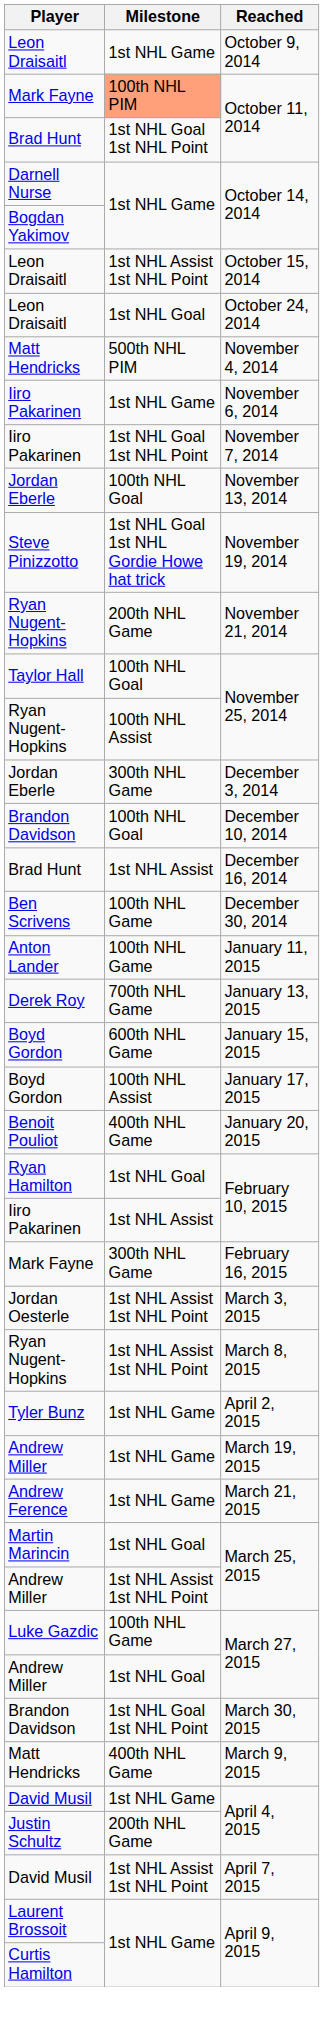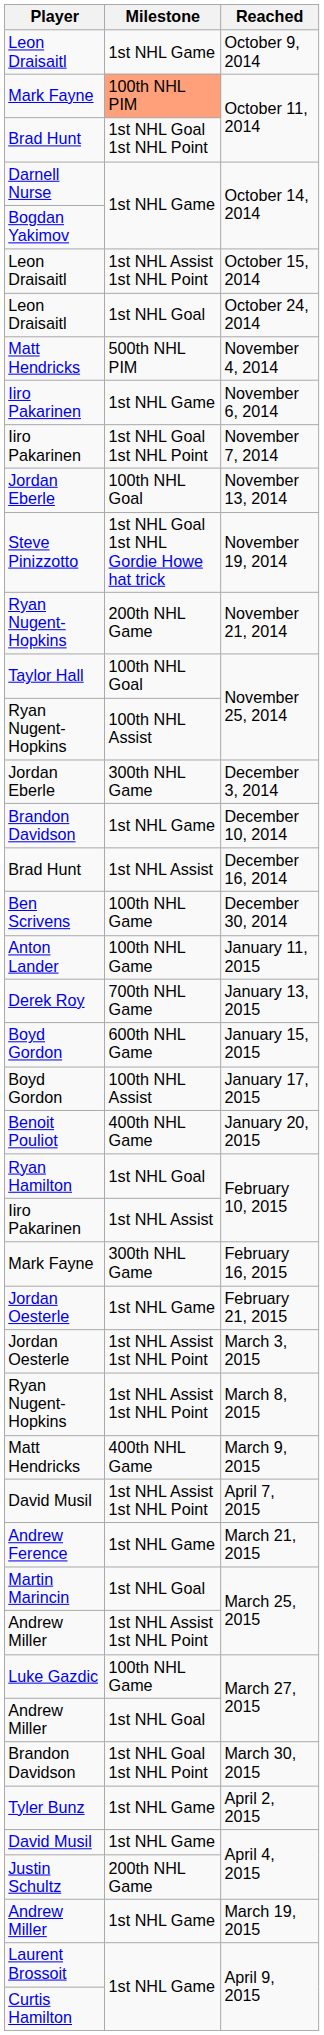 <table class="wikitable" width="50%">
 <tr>
 <th>Player</th>
 <th>Milestone</th>
 <th>Reached</th>
 </tr>
 <tr>
 <td><a href='#'>Leon Draisaitl</a></td>
 <td>1st NHL Game</td>
 <td>October 9, 2014</td>
 </tr>
 <tr>
 <td><a href='#'>Mark Fayne</a></td>
 <td style="background: lightsalmon;">100th NHL PIM</td>
 <td rowspan="2">October 11, 2014</td>
 </tr>
 <tr>
 <td><a href='#'>Brad Hunt</a></td>
 <td>1st NHL Goal<br>1st NHL Point</td>
 </tr>
 <tr>
 <td><a href='#'>Darnell Nurse</a></td>
 <td rowspan="2">1st NHL Game</td>
 <td rowspan="2">October 14, 2014</td>
 </tr>
 <tr>
 <td><a href='#'>Bogdan Yakimov</a></td>
 </tr>
 <tr>
 <td>Leon Draisaitl</td>
 <td>1st NHL Assist<br>1st NHL Point</td>
 <td>October 15, 2014</td>
 </tr>
 <tr>
 <td>Leon Draisaitl</td>
 <td>1st NHL Goal</td>
 <td>October 24, 2014</td>
 </tr>
 <tr>
 <td><a href='#'>Matt Hendricks</a></td>
 <td>500th NHL PIM</td>
 <td>November 4, 2014</td>
 </tr>
 <tr>
 <td><a href='#'>Iiro Pakarinen</a></td>
 <td>1st NHL Game</td>
 <td>November 6, 2014</td>
 </tr>
 <tr>
 <td>Iiro Pakarinen</td>
 <td>1st NHL Goal<br>1st NHL Point</td>
 <td>November 7, 2014</td>
 </tr>
 <tr>
 <td><a href='#'>Jordan Eberle</a></td>
 <td>100th NHL Goal</td>
 <td>November 13, 2014</td>
 </tr>
 <tr>
 <td><a href='#'>Steve Pinizzotto</a></td>
 <td>1st NHL Goal<br>1st NHL <a href='#'>Gordie Howe hat trick</a></td>
 <td>November 19, 2014</td>
 </tr>
 <tr>
 <td><a href='#'>Ryan Nugent-Hopkins</a></td>
 <td>200th NHL Game</td>
 <td>November 21, 2014</td>
 </tr>
 <tr>
 <td><a href='#'>Taylor Hall</a></td>
 <td>100th NHL Goal</td>
 <td rowspan="2">November 25, 2014</td>
 </tr>
 <tr>
 <td>Ryan Nugent-Hopkins</td>
 <td>100th NHL Assist</td>
 </tr>
 <tr>
 <td>Jordan Eberle</td>
 <td>300th NHL Game</td>
 <td>December 3, 2014</td>
 </tr>
 <tr>
 <td><a href='#'>Brandon Davidson</a></td>
-<td>100th NHL Goal</td>
+<td>1st NHL Game</td>
 <td>December 10, 2014</td>
 </tr>
 <tr>
 <td>Brad Hunt</td>
 <td>1st NHL Assist</td>
 <td>December 16, 2014</td>
 </tr>
 <tr>
 <td><a href='#'>Ben Scrivens</a></td>
 <td>100th NHL Game</td>
 <td>December 30, 2014</td>
 </tr>
 <tr>
 <td><a href='#'>Anton Lander</a></td>
 <td>100th NHL Game</td>
 <td>January 11, 2015</td>
 </tr>
 <tr>
 <td><a href='#'>Derek Roy</a></td>
 <td>700th NHL Game</td>
 <td>January 13, 2015</td>
 </tr>
 <tr>
 <td><a href='#'>Boyd Gordon</a></td>
 <td>600th NHL Game</td>
 <td>January 15, 2015</td>
 </tr>
 <tr>
 <td>Boyd Gordon</td>
 <td>100th NHL Assist</td>
 <td>January 17, 2015</td>
 </tr>
 <tr>
 <td><a href='#'>Benoit Pouliot</a></td>
 <td>400th NHL Game</td>
 <td>January 20, 2015</td>
 </tr>
 <tr>
 <td><a href='#'>Ryan Hamilton</a></td>
 <td>1st NHL Goal</td>
 <td rowspan="2">February 10, 2015</td>
 </tr>
 <tr>
 <td>Iiro Pakarinen</td>
 <td>1st NHL Assist</td>
 </tr>
 <tr>
 <td>Mark Fayne</td>
 <td>300th NHL Game</td>
 <td>February 16, 2015</td>
 </tr>
 <tr>
+<td><a href='#'>Jordan Oesterle</a></td>
+<td>1st NHL Game</td>
+<td>February 21, 2015</td>
+</tr>
+<tr>
 <td>Jordan Oesterle</td>
 <td>1st NHL Assist<br>1st NHL Point</td>
 <td>March 3, 2015</td>
 </tr>
 <tr>
 <td>Ryan Nugent-Hopkins</td>
 <td>1st NHL Assist<br>1st NHL Point</td>
 <td>March 8, 2015</td>
 </tr>
 <tr>
-<td><a href='#'>Tyler Bunz</a></td>
-<td>1st NHL Game</td>
-<td>April 2, 2015</td>
+<td>Matt Hendricks</td>
+<td>400th NHL Game</td>
+<td>March 9, 2015</td>
 </tr>
 <tr>
-<td><a href='#'>Andrew Miller</a></td>
-<td>1st NHL Game</td>
-<td>March 19, 2015</td>
+<td>David Musil</td>
+<td>1st NHL Assist<br>1st NHL Point</td>
+<td>April 7, 2015</td>
 </tr>
 <tr>
 <td><a href='#'>Andrew Ference</a></td>
 <td>1st NHL Game</td>
 <td>March 21, 2015</td>
 </tr>
 <tr>
 <td><a href='#'>Martin Marincin</a></td>
 <td>1st NHL Goal</td>
 <td rowspan="2">March 25, 2015</td>
 </tr>
 <tr>
 <td>Andrew Miller</td>
 <td>1st NHL Assist<br>1st NHL Point</td>
 </tr>
 <tr>
 <td><a href='#'>Luke Gazdic</a></td>
 <td>100th NHL Game</td>
 <td rowspan="2">March 27, 2015</td>
 </tr>
 <tr>
 <td>Andrew Miller</td>
 <td>1st NHL Goal</td>
 </tr>
 <tr>
 <td>Brandon Davidson</td>
 <td>1st NHL Goal<br>1st NHL Point</td>
 <td>March 30, 2015</td>
 </tr>
 <tr>
-<td>Matt Hendricks</td>
-<td>400th NHL Game</td>
-<td>March 9, 2015</td>
+<td><a href='#'>Tyler Bunz</a></td>
+<td>1st NHL Game</td>
+<td>April 2, 2015</td>
 </tr>
 <tr>
 <td><a href='#'>David Musil</a></td>
 <td>1st NHL Game</td>
 <td rowspan="2">April 4, 2015</td>
 </tr>
 <tr>
 <td><a href='#'>Justin Schultz</a></td>
 <td>200th NHL Game</td>
 </tr>
 <tr>
-<td>David Musil</td>
-<td>1st NHL Assist<br>1st NHL Point</td>
-<td>April 7, 2015</td>
+<td><a href='#'>Andrew Miller</a></td>
+<td>1st NHL Game</td>
+<td>March 19, 2015</td>
 </tr>
 <tr>
 <td><a href='#'>Laurent Brossoit</a></td>
 <td rowspan="2">1st NHL Game</td>
 <td rowspan="2">April 9, 2015</td>
 </tr>
 <tr>
 <td><a href='#'>Curtis Hamilton</a></td>
 </tr>
 </table>
